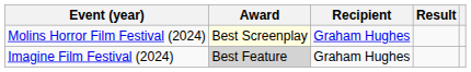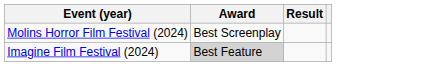 <table class="wikitable">
 <tr>
 <th>Event (year)</th>
 <th>Award</th>
-<th>Recipient</th>
 <th>Result</th>
 <th></th>
 </tr>
 <tr>
 <td><a href='#'>Molins Horror Film Festival</a> (2024)</td>
-<td style="background: lightyellow;">Best Screenplay</td>
-<td><a href='#'>Graham Hughes</a></td>
+<td>Best Screenplay</td>
 <td></td>
 <td></td>
 </tr>
 <tr>
 <td><a href='#'>Imagine Film Festival</a> (2024)</td>
 <td style="background: lightgrey;">Best Feature</td>
-<td>Graham Hughes</td>
 <td></td>
 <td></td>
 </tr>
 </table>
